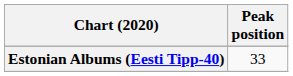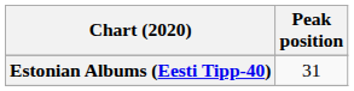 <table class="wikitable sortable plainrowheaders" style="text-align:center">
 <tr>
 <th scope="col">Chart (2020)</th>
 <th scope="col">Peak<br>position</th>
 </tr>
 <tr>
 </tr>
 <tr>
 </tr>
 <tr>
 </tr>
 <tr>
 </tr>
 <tr>
 </tr>
 <tr>
 </tr>
 <tr>
 </tr>
 <tr>
 <th scope="row">Estonian Albums (<a href='#'>Eesti Tipp-40</a>)</th>
-<td>33</td>
+<td>31</td>
 </tr>
 <tr>
 </tr>
 <tr>
 </tr>
 <tr>
 </tr>
 <tr>
 </tr>
 <tr>
 </tr>
 <tr>
 </tr>
 <tr>
 </tr>
 <tr>
 </tr>
 <tr>
 </tr>
 <tr>
 </tr>
 <tr>
 </tr>
 </table>
